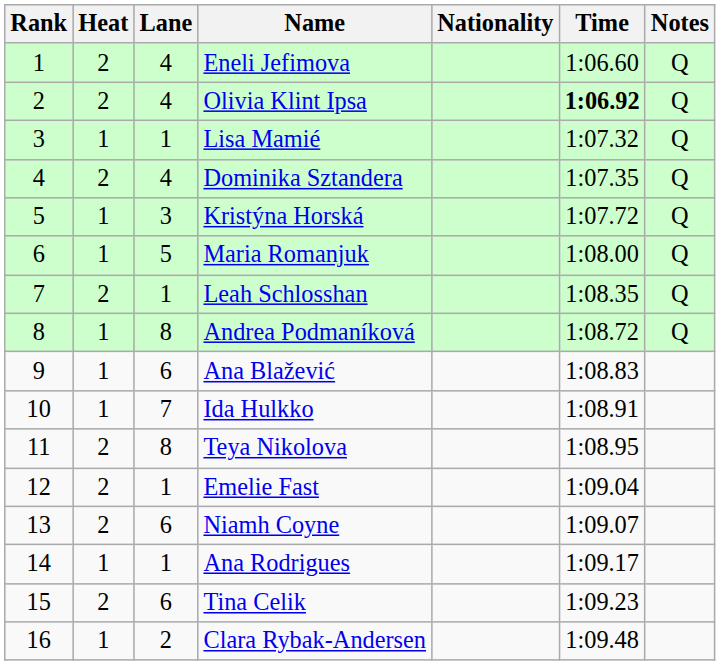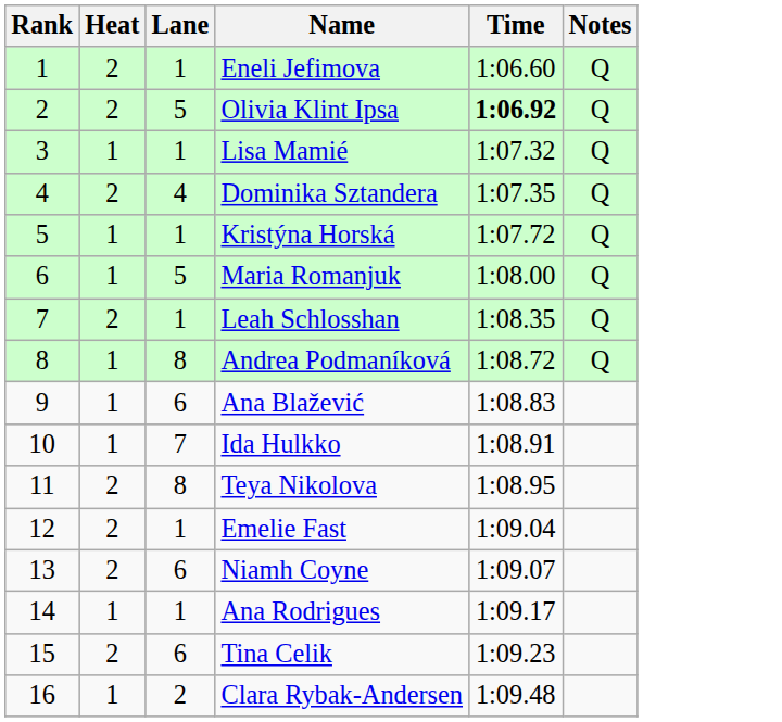 <table class="wikitable sortable" style="text-align:center">
 <tr>
 <th>Rank</th>
 <th>Heat</th>
 <th>Lane</th>
 <th>Name</th>
-<th>Nationality</th>
 <th>Time</th>
 <th>Notes</th>
 </tr>
 <tr bgcolor=ccffcc>
 <td>1</td>
 <td>2</td>
-<td>4</td>
+<td>1</td>
 <td align=left><a href='#'>Eneli Jefimova</a></td>
-<td align=left></td>
 <td>1:06.60</td>
 <td>Q</td>
 </tr>
 <tr bgcolor=ccffcc>
 <td>2</td>
 <td>2</td>
-<td>4</td>
+<td>5</td>
 <td align=left><a href='#'>Olivia Klint Ipsa</a></td>
-<td align=left></td>
 <td><strong>1:06.92</strong></td>
 <td>Q</td>
 </tr>
 <tr bgcolor=ccffcc>
 <td>3</td>
 <td>1</td>
 <td>1</td>
 <td align=left><a href='#'>Lisa Mamié</a></td>
-<td align=left></td>
 <td>1:07.32</td>
 <td>Q</td>
 </tr>
 <tr bgcolor=ccffcc>
 <td>4</td>
 <td>2</td>
 <td>4</td>
 <td align=left><a href='#'>Dominika Sztandera</a></td>
-<td align=left></td>
 <td>1:07.35</td>
 <td>Q</td>
 </tr>
 <tr bgcolor=ccffcc>
 <td>5</td>
 <td>1</td>
-<td>3</td>
+<td>1</td>
 <td align=left><a href='#'>Kristýna Horská</a></td>
-<td align=left></td>
 <td>1:07.72</td>
 <td>Q</td>
 </tr>
 <tr bgcolor=ccffcc>
 <td>6</td>
 <td>1</td>
 <td>5</td>
 <td align=left><a href='#'>Maria Romanjuk</a></td>
-<td align=left></td>
 <td>1:08.00</td>
 <td>Q</td>
 </tr>
 <tr bgcolor=ccffcc>
 <td>7</td>
 <td>2</td>
 <td>1</td>
 <td align=left><a href='#'>Leah Schlosshan</a></td>
-<td align=left></td>
 <td>1:08.35</td>
 <td>Q</td>
 </tr>
 <tr bgcolor=ccffcc>
 <td>8</td>
 <td>1</td>
 <td>8</td>
 <td align=left><a href='#'>Andrea Podmaníková</a></td>
-<td align=left></td>
 <td>1:08.72</td>
 <td>Q</td>
 </tr>
 <tr>
 <td>9</td>
 <td>1</td>
 <td>6</td>
 <td align=left><a href='#'>Ana Blažević</a></td>
-<td align=left></td>
 <td>1:08.83</td>
 <td></td>
 </tr>
 <tr>
 <td>10</td>
 <td>1</td>
 <td>7</td>
 <td align=left><a href='#'>Ida Hulkko</a></td>
-<td align=left></td>
 <td>1:08.91</td>
 <td></td>
 </tr>
 <tr>
 <td>11</td>
 <td>2</td>
 <td>8</td>
 <td align=left><a href='#'>Teya Nikolova</a></td>
-<td align=left></td>
 <td>1:08.95</td>
 <td></td>
 </tr>
 <tr>
 <td>12</td>
 <td>2</td>
 <td>1</td>
 <td align=left><a href='#'>Emelie Fast</a></td>
-<td align=left></td>
 <td>1:09.04</td>
 <td></td>
 </tr>
 <tr>
 <td>13</td>
 <td>2</td>
 <td>6</td>
 <td align=left><a href='#'>Niamh Coyne</a></td>
-<td align=left></td>
 <td>1:09.07</td>
 <td></td>
 </tr>
 <tr>
 <td>14</td>
 <td>1</td>
 <td>1</td>
 <td align=left><a href='#'>Ana Rodrigues</a></td>
-<td align=left></td>
 <td>1:09.17</td>
 <td></td>
 </tr>
 <tr>
 <td>15</td>
 <td>2</td>
 <td>6</td>
 <td align=left><a href='#'>Tina Celik</a></td>
-<td align=left></td>
 <td>1:09.23</td>
 <td></td>
 </tr>
 <tr>
 <td>16</td>
 <td>1</td>
 <td>2</td>
 <td align=left><a href='#'>Clara Rybak-Andersen</a></td>
-<td align=left></td>
 <td>1:09.48</td>
 <td></td>
 </tr>
 </table>
